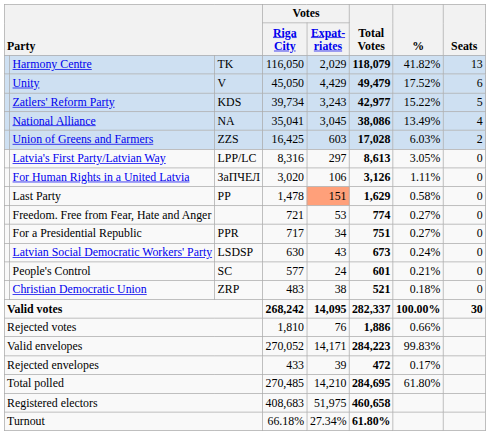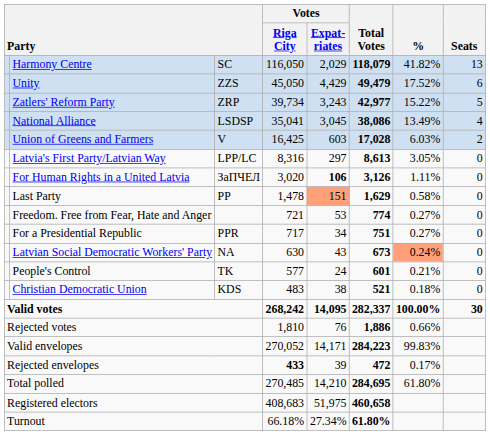 <table class="wikitable" border="1" style="text-align:right;">
 <tr>
 <th style="text-align:left;" valign=bottom rowspan=2 colspan=3>Party</th>
 <th colspan=2>Votes</th>
 <th align=center valign=bottom rowspan=2 width="50">Total Votes</th>
 <th align=center valign=bottom rowspan=2 width="50">%</th>
 <th align=center valign=bottom rowspan=2 width="50">Seats</th>
 </tr>
 <tr>
 <th align=center valign=bottom width="50"><a href='#'>Riga City</a></th>
 <th align=center valign=bottom width="50"><a href='#'>Expat- riates</a></th>
 </tr>
 <tr style="background:#CEE0F2;">
 <td></td>
 <td align=left><a href='#'>Harmony Centre</a></td>
-<td align=left>TK</td>
+<td align=left>SC</td>
 <td>116,050</td>
 <td>2,029</td>
 <td><strong>118,079</strong></td>
 <td>41.82%</td>
 <td>13</td>
 </tr>
 <tr style="background:#CEE0F2;">
 <td></td>
 <td align=left><a href='#'>Unity</a></td>
-<td align=left>V</td>
+<td align=left>ZZS</td>
 <td>45,050</td>
 <td>4,429</td>
 <td><strong>49,479</strong></td>
 <td>17.52%</td>
 <td>6</td>
 </tr>
 <tr style="background:#CEE0F2;">
 <td></td>
 <td align=left><a href='#'>Zatlers' Reform Party</a></td>
-<td align=left>KDS</td>
+<td align=left>ZRP</td>
 <td>39,734</td>
 <td>3,243</td>
 <td><strong>42,977</strong></td>
 <td>15.22%</td>
 <td>5</td>
 </tr>
 <tr style="background:#CEE0F2;">
 <td></td>
 <td align=left><a href='#'>National Alliance</a></td>
-<td align=left>NA</td>
+<td align=left>LSDSP</td>
 <td>35,041</td>
 <td>3,045</td>
 <td><strong>38,086</strong></td>
 <td>13.49%</td>
 <td>4</td>
 </tr>
 <tr style="background:#CEE0F2;">
 <td></td>
 <td align=left><a href='#'>Union of Greens and Farmers</a></td>
-<td align=left>ZZS</td>
+<td align=left>V</td>
 <td>16,425</td>
 <td>603</td>
 <td><strong>17,028</strong></td>
 <td>6.03%</td>
 <td>2</td>
 </tr>
 <tr>
 <td></td>
 <td align=left><a href='#'>Latvia's First Party/Latvian Way</a></td>
 <td align=left>LPP/LC</td>
 <td>8,316</td>
 <td>297</td>
 <td><strong>8,613</strong></td>
 <td>3.05%</td>
 <td>0</td>
 </tr>
 <tr>
 <td></td>
 <td align=left><a href='#'>For Human Rights in a United Latvia</a></td>
 <td align=left>ЗаПЧЕЛ</td>
 <td>3,020</td>
-<td>106</td>
+<td><strong>106</strong></td>
 <td><strong>3,126</strong></td>
 <td>1.11%</td>
 <td>0</td>
 </tr>
 <tr>
 <td></td>
 <td align=left>Last Party</td>
 <td align=left>PP</td>
 <td>1,478</td>
 <td style="background: lightsalmon;">151</td>
 <td><strong>1,629</strong></td>
 <td>0.58%</td>
 <td>0</td>
 </tr>
 <tr>
 <td></td>
 <td align=left>Freedom. Free from Fear, Hate and Anger</td>
 <td align=left></td>
 <td>721</td>
 <td>53</td>
 <td><strong>774</strong></td>
 <td>0.27%</td>
 <td>0</td>
 </tr>
 <tr>
 <td></td>
 <td align=left>For a Presidential Republic</td>
 <td align=left>PPR</td>
 <td>717</td>
 <td>34</td>
 <td><strong>751</strong></td>
 <td>0.27%</td>
 <td>0</td>
 </tr>
 <tr>
 <td></td>
 <td align=left style="white-space: nowrap;"><a href='#'>Latvian Social Democratic Workers' Party</a></td>
-<td align=left>LSDSP</td>
+<td align=left>NA</td>
 <td>630</td>
 <td>43</td>
 <td><strong>673</strong></td>
-<td>0.24%</td>
+<td style="background: lightsalmon;">0.24%</td>
 <td>0</td>
 </tr>
 <tr>
 <td></td>
 <td align=left>People's Control</td>
-<td align=left>SC</td>
+<td align=left>TK</td>
 <td>577</td>
 <td>24</td>
 <td><strong>601</strong></td>
 <td>0.21%</td>
 <td>0</td>
 </tr>
 <tr>
 <td></td>
 <td align=left><a href='#'>Christian Democratic Union</a></td>
-<td align=left>ZRP</td>
+<td align=left>KDS</td>
 <td>483</td>
 <td>38</td>
 <td><strong>521</strong></td>
 <td>0.18%</td>
 <td>0</td>
 </tr>
 <tr style="font-weight:bold">
 <td align=left colspan=3>Valid votes</td>
 <td>268,242</td>
 <td>14,095</td>
 <td>282,337</td>
 <td>100.00%</td>
 <td>30</td>
 </tr>
 <tr>
 <td align=left colspan=3>Rejected votes</td>
 <td>1,810</td>
 <td>76</td>
 <td><strong>1,886</strong></td>
 <td>0.66%</td>
 <td></td>
 </tr>
 <tr>
 <td align=left colspan=3>Valid envelopes</td>
 <td>270,052</td>
 <td>14,171</td>
 <td><strong>284,223</strong></td>
 <td>99.83%</td>
 <td></td>
 </tr>
 <tr>
 <td align=left colspan=3>Rejected envelopes</td>
-<td>433</td>
+<td><strong>433</strong></td>
 <td>39</td>
 <td><strong>472</strong></td>
 <td>0.17%</td>
 <td></td>
 </tr>
 <tr>
 <td align=left colspan=3>Total polled</td>
 <td>270,485</td>
 <td>14,210</td>
 <td><strong>284,695</strong></td>
 <td>61.80%</td>
 <td></td>
 </tr>
 <tr>
 <td align=left colspan=3>Registered electors</td>
 <td>408,683</td>
 <td>51,975</td>
 <td><strong>460,658</strong></td>
 <td></td>
 <td></td>
 </tr>
 <tr>
 <td align=left colspan=3>Turnout</td>
 <td>66.18%</td>
 <td>27.34%</td>
 <td><strong>61.80%</strong></td>
 <td></td>
 <td></td>
 </tr>
 </table>
